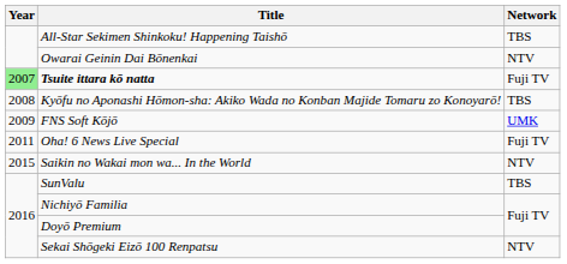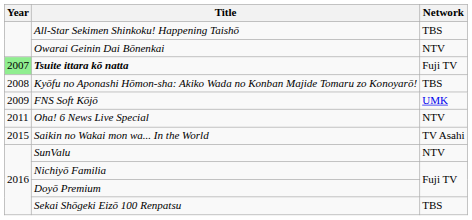 <table class="wikitable">
 <tr>
 <th>Year</th>
 <th>Title</th>
 <th>Network</th>
 </tr>
 <tr>
 <td rowspan="2"></td>
 <td><em>All-Star Sekimen Shinkoku! Happening Taishō</em></td>
 <td>TBS</td>
 </tr>
 <tr>
 <td><em>Owarai Geinin Dai Bōnenkai</em></td>
 <td>NTV</td>
 </tr>
 <tr>
 <td style="background: lightgreen;">2007</td>
 <td><strong><em>Tsuite ittara kō natta</em></strong></td>
 <td>Fuji TV</td>
 </tr>
 <tr>
 <td>2008</td>
 <td><em>Kyōfu no Aponashi Hōmon-sha: Akiko Wada no Konban Majide Tomaru zo Konoyarō!</em></td>
 <td>TBS</td>
 </tr>
 <tr>
 <td>2009</td>
 <td><em>FNS Soft Kōjō</em></td>
 <td><a href='#'>UMK</a></td>
 </tr>
 <tr>
 <td>2011</td>
 <td><em>Oha! 6 News Live Special</em></td>
-<td>Fuji TV</td>
+<td>NTV</td>
 </tr>
 <tr>
 <td>2015</td>
 <td><em>Saikin no Wakai mon wa... In the World</em></td>
-<td>NTV</td>
+<td>TV Asahi</td>
 </tr>
 <tr>
 <td rowspan="4">2016</td>
 <td><em>SunValu</em></td>
-<td>TBS</td>
+<td>NTV</td>
 </tr>
 <tr>
 <td><em>Nichiyō Familia</em></td>
 <td rowspan="2">Fuji TV</td>
 </tr>
 <tr>
 <td><em>Doyō Premium</em></td>
 </tr>
 <tr>
 <td><em>Sekai Shōgeki Eizō 100 Renpatsu</em></td>
-<td>NTV</td>
+<td>TBS</td>
 </tr>
 </table>
